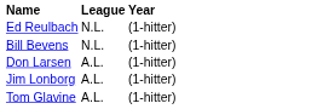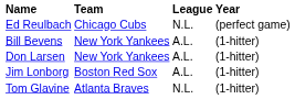 <table style="text-align:left;">
 <tr>
 <th>Name</th>
+<th>Team</th>
 <th>League</th>
 <th>Year</th>
 </tr>
 <tr>
 <td><a href='#'>Ed Reulbach</a></td>
+<td><a href='#'>Chicago Cubs</a></td>
 <td>N.L.</td>
-<td> (1-hitter)</td>
+<td> (perfect game)</td>
 </tr>
 <tr>
 <td><a href='#'>Bill Bevens</a></td>
-<td>N.L.</td>
+<td><a href='#'>New York Yankees</a></td>
+<td>A.L.</td>
 <td> (1-hitter)</td>
 </tr>
 <tr>
 <td><a href='#'>Don Larsen</a></td>
+<td><a href='#'>New York Yankees</a></td>
 <td>A.L.</td>
 <td> (1-hitter)</td>
 </tr>
 <tr>
 <td><a href='#'>Jim Lonborg</a></td>
+<td><a href='#'>Boston Red Sox</a></td>
 <td>A.L.</td>
 <td> (1-hitter)</td>
 </tr>
 <tr>
 <td><a href='#'>Tom Glavine</a></td>
-<td>A.L.</td>
+<td><a href='#'>Atlanta Braves</a></td>
+<td>N.L.</td>
 <td> (1-hitter)</td>
 </tr>
 </table>
